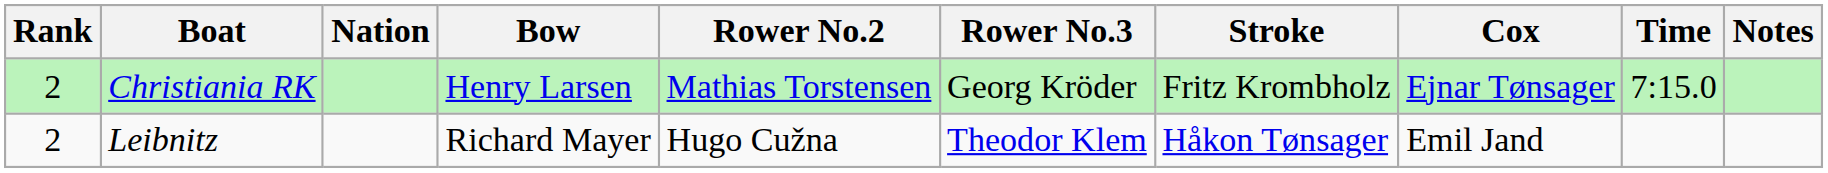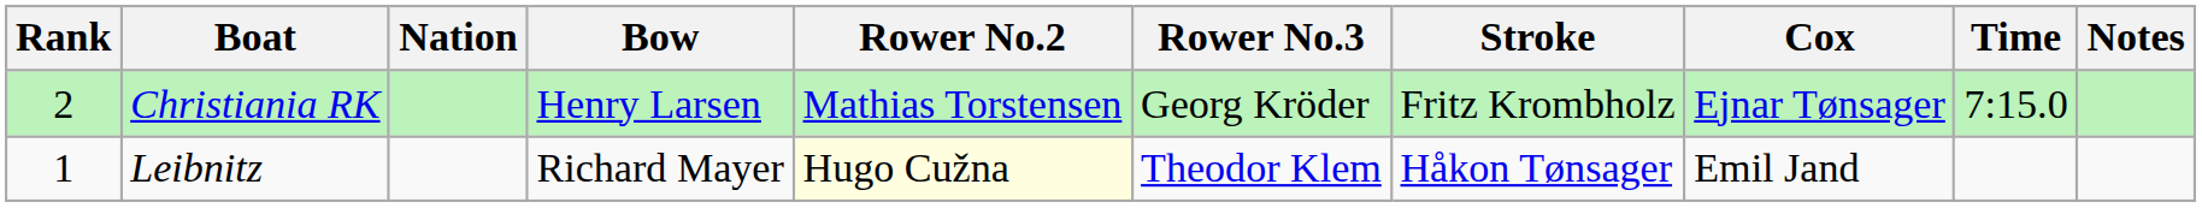 <table class="wikitable sortable" style="text-align:center">
 <tr>
 <th>Rank</th>
 <th>Boat</th>
 <th>Nation</th>
 <th>Bow</th>
 <th>Rower No.2</th>
 <th>Rower No.3</th>
 <th>Stroke</th>
 <th>Cox</th>
 <th>Time</th>
 <th>Notes</th>
 </tr>
 <tr bgcolor=bbf3bb>
 <td>2</td>
 <td align=left><em><a href='#'>Christiania RK</a></em></td>
 <td align=left></td>
 <td align=left><a href='#'>Henry Larsen</a></td>
 <td align=left><a href='#'>Mathias Torstensen</a></td>
 <td align=left>Georg Kröder</td>
 <td align=left>Fritz Krombholz</td>
 <td align=left><a href='#'>Ejnar Tønsager</a></td>
 <td>7:15.0</td>
 <td></td>
 </tr>
 <tr>
-<td>2</td>
+<td>1</td>
 <td align=left><em>Leibnitz</em></td>
 <td align=left></td>
 <td align=left>Richard Mayer</td>
-<td align=left>Hugo Cužna</td>
+<td align=left style="background: lightyellow;">Hugo Cužna</td>
 <td align=left><a href='#'>Theodor Klem</a></td>
 <td align=left><a href='#'>Håkon Tønsager</a></td>
 <td align=left>Emil Jand</td>
 <td data-sort-value=9:00.0></td>
 <td></td>
 </tr>
 </table>
